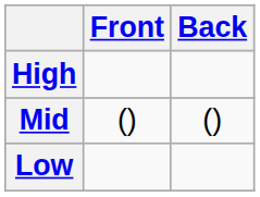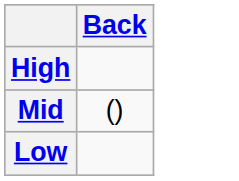 <table class="wikitable" style="text-align:center">
 <tr>
 <th></th>
-<th><a href='#'>Front</a></th>
 <th><a href='#'>Back</a></th>
 </tr>
 <tr>
 <th><a href='#'>High</a></th>
 <td></td>
-<td></td>
 </tr>
 <tr>
 <th><a href='#'>Mid</a></th>
-<td>()</td>
 <td>()</td>
 </tr>
 <tr>
 <th><a href='#'>Low</a></th>
 <td></td>
-<td></td>
 </tr>
 </table>
